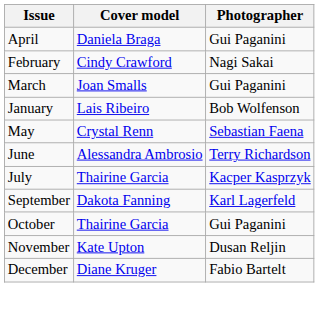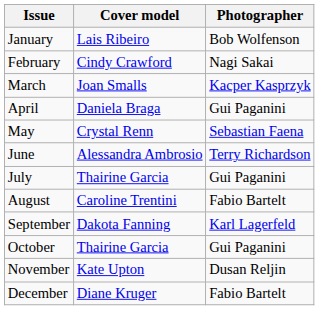 <table class="sortable wikitable">
 <tr>
 <th>Issue</th>
 <th>Cover model</th>
 <th>Photographer</th>
 </tr>
 <tr>
-<td>April</td>
-<td><a href='#'>Daniela Braga</a></td>
-<td>Gui Paganini</td>
+<td>January</td>
+<td><a href='#'>Lais Ribeiro</a></td>
+<td>Bob Wolfenson</td>
 </tr>
 <tr>
 <td>February</td>
 <td><a href='#'>Cindy Crawford</a></td>
 <td>Nagi Sakai</td>
 </tr>
 <tr>
 <td>March</td>
 <td><a href='#'>Joan Smalls</a></td>
-<td>Gui Paganini</td>
+<td><a href='#'>Kacper Kasprzyk</a></td>
 </tr>
 <tr>
-<td>January</td>
-<td><a href='#'>Lais Ribeiro</a></td>
-<td>Bob Wolfenson</td>
+<td>April</td>
+<td><a href='#'>Daniela Braga</a></td>
+<td>Gui Paganini</td>
 </tr>
 <tr>
 <td>May</td>
 <td><a href='#'>Crystal Renn</a></td>
 <td><a href='#'>Sebastian Faena</a></td>
 </tr>
 <tr>
 <td>June</td>
 <td><a href='#'>Alessandra Ambrosio</a></td>
 <td><a href='#'>Terry Richardson</a></td>
 </tr>
 <tr>
 <td>July</td>
 <td><a href='#'>Thairine Garcia</a></td>
-<td><a href='#'>Kacper Kasprzyk</a></td>
+<td>Gui Paganini</td>
+</tr>
+<tr>
+<td>August</td>
+<td><a href='#'>Caroline Trentini</a></td>
+<td>Fabio Bartelt</td>
 </tr>
 <tr>
 <td>September</td>
 <td><a href='#'>Dakota Fanning</a></td>
 <td><a href='#'>Karl Lagerfeld</a></td>
 </tr>
 <tr>
 <td>October</td>
 <td><a href='#'>Thairine Garcia</a></td>
 <td>Gui Paganini</td>
 </tr>
 <tr>
 <td>November</td>
 <td><a href='#'>Kate Upton</a></td>
 <td>Dusan Reljin</td>
 </tr>
 <tr>
 <td>December</td>
 <td><a href='#'>Diane Kruger</a></td>
 <td>Fabio Bartelt</td>
 </tr>
 </table>
